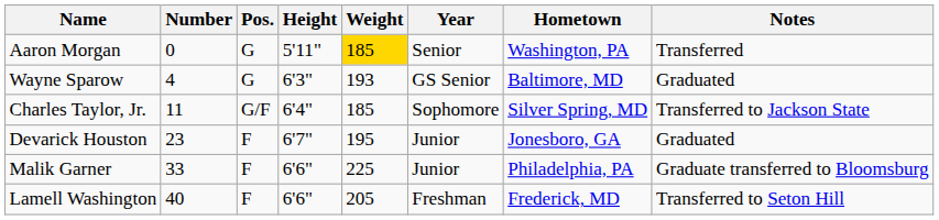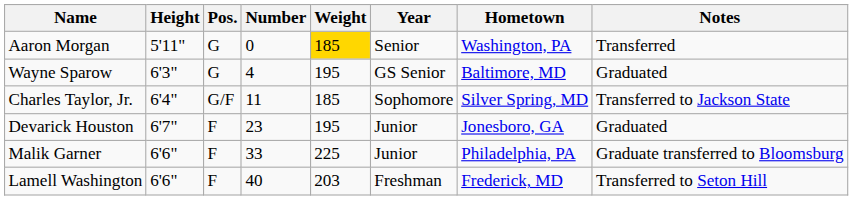 <table class="wikitable sortable" border="1">
 <tr>
 <th>Name</th>
+<th>Height</th>
+<th>Pos.</th>
 <th>Number</th>
-<th>Pos.</th>
-<th>Height</th>
 <th>Weight</th>
 <th>Year</th>
 <th>Hometown</th>
 <th class="unsortable">Notes</th>
 </tr>
 <tr>
 <td>Aaron Morgan</td>
+<td>5'11"</td>
+<td>G</td>
 <td>0</td>
-<td>G</td>
-<td>5'11"</td>
 <td style="background: gold;">185</td>
 <td>Senior</td>
 <td><a href='#'>Washington, PA</a></td>
 <td>Transferred</td>
 </tr>
 <tr>
 <td>Wayne Sparow</td>
+<td>6'3"</td>
+<td>G</td>
 <td>4</td>
-<td>G</td>
-<td>6'3"</td>
-<td>193</td>
+<td>195</td>
 <td>GS Senior</td>
 <td><a href='#'>Baltimore, MD</a></td>
 <td>Graduated</td>
 </tr>
 <tr>
 <td>Charles Taylor, Jr.</td>
+<td>6'4"</td>
+<td>G/F</td>
 <td>11</td>
-<td>G/F</td>
-<td>6'4"</td>
 <td>185</td>
 <td>Sophomore</td>
 <td><a href='#'>Silver Spring, MD</a></td>
 <td>Transferred to <a href='#'>Jackson State</a></td>
 </tr>
 <tr>
 <td>Devarick Houston</td>
+<td>6'7"</td>
+<td>F</td>
 <td>23</td>
-<td>F</td>
-<td>6'7"</td>
 <td>195</td>
 <td>Junior</td>
 <td><a href='#'>Jonesboro, GA</a></td>
 <td>Graduated</td>
 </tr>
 <tr>
 <td>Malik Garner</td>
+<td>6'6"</td>
+<td>F</td>
 <td>33</td>
-<td>F</td>
-<td>6'6"</td>
 <td>225</td>
 <td>Junior</td>
 <td><a href='#'>Philadelphia, PA</a></td>
 <td>Graduate transferred to <a href='#'>Bloomsburg</a></td>
 </tr>
 <tr>
 <td>Lamell Washington</td>
+<td>6'6"</td>
+<td>F</td>
 <td>40</td>
-<td>F</td>
-<td>6'6"</td>
-<td>205</td>
+<td>203</td>
 <td>Freshman</td>
 <td><a href='#'>Frederick, MD</a></td>
 <td>Transferred to <a href='#'>Seton Hill</a></td>
 </tr>
 </table>
